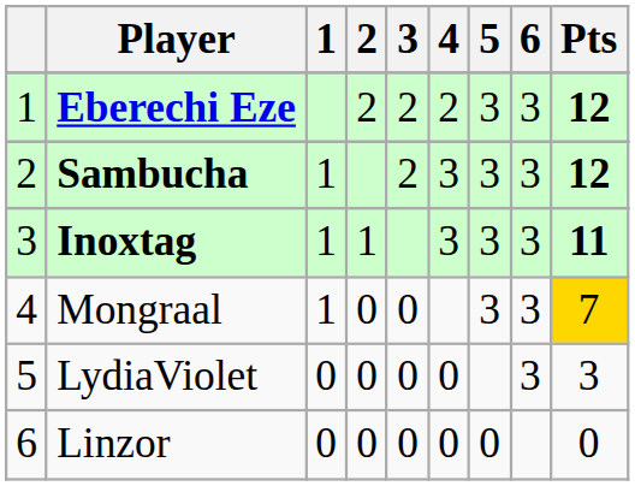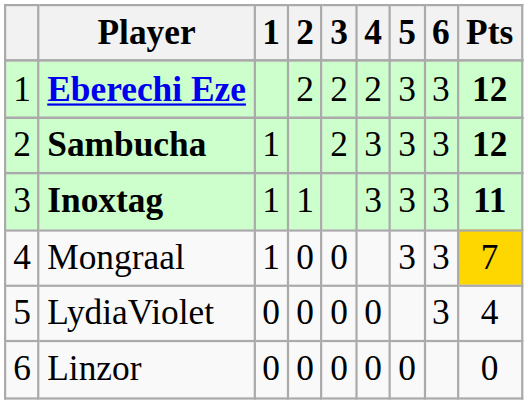 <table class="wikitable" style="text-align: center;">
 <tr>
 <th></th>
 <th>Player</th>
 <th>1</th>
 <th>2</th>
 <th>3</th>
 <th>4</th>
 <th>5</th>
 <th>6</th>
 <th>Pts</th>
 </tr>
 <tr>
 </tr>
 <tr style="background:#ccffcc;">
 <td>1</td>
 <td align="left"><strong><a href='#'>Eberechi Eze</a></strong></td>
 <td></td>
 <td>2</td>
 <td>2</td>
 <td>2</td>
 <td>3</td>
 <td>3</td>
 <td><strong>12</strong></td>
 </tr>
 <tr>
 </tr>
 <tr style="background:#ccffcc;">
 <td>2</td>
 <td align="left"><strong>Sambucha</strong></td>
 <td>1</td>
 <td></td>
 <td>2</td>
 <td>3</td>
 <td>3</td>
 <td>3</td>
 <td><strong>12</strong></td>
 </tr>
 <tr>
 </tr>
 <tr style="background:#ccffcc;">
 <td>3</td>
 <td align="left"><strong>Inoxtag</strong></td>
 <td>1</td>
 <td>1</td>
 <td></td>
 <td>3</td>
 <td>3</td>
 <td>3</td>
 <td><strong>11</strong></td>
 </tr>
 <tr>
 <td>4</td>
 <td align="left">Mongraal</td>
 <td>1</td>
 <td>0</td>
 <td>0</td>
 <td></td>
 <td>3</td>
 <td>3</td>
 <td style="background: gold;">7</td>
 </tr>
 <tr>
 <td>5</td>
 <td align="left">LydiaViolet</td>
 <td>0</td>
 <td>0</td>
 <td>0</td>
 <td>0</td>
 <td></td>
 <td>3</td>
-<td>3</td>
+<td>4</td>
 </tr>
 <tr>
 <td>6</td>
 <td align="left">Linzor</td>
 <td>0</td>
 <td>0</td>
 <td>0</td>
 <td>0</td>
 <td>0</td>
 <td></td>
 <td>0</td>
 </tr>
 </table>
